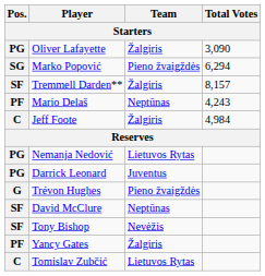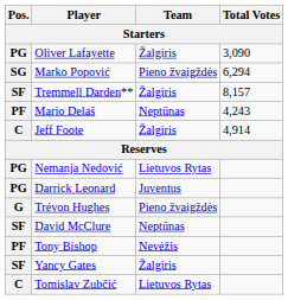 <table class="wikitable">
 <tr>
 <th>Pos.</th>
 <th>Player</th>
 <th>Team</th>
 <th>Total Votes</th>
 </tr>
 <tr>
 <th colspan="4">Starters</th>
 </tr>
 <tr>
 <th>PG</th>
 <td> <a href='#'>Oliver Lafayette</a></td>
 <td><a href='#'>Žalgiris</a></td>
 <td>3,090</td>
 </tr>
 <tr>
 <th>SG</th>
 <td> <a href='#'>Marko Popović</a></td>
 <td><a href='#'>Pieno žvaigždės</a></td>
 <td>6,294</td>
 </tr>
 <tr>
 <th>SF</th>
 <td> <a href='#'>Tremmell Darden</a>**</td>
 <td><a href='#'>Žalgiris</a></td>
 <td>8,157</td>
 </tr>
 <tr>
 <th>PF</th>
 <td> <a href='#'>Mario Delaš</a></td>
 <td><a href='#'>Neptūnas</a></td>
 <td>4,243</td>
 </tr>
 <tr>
 <th>C</th>
 <td> <a href='#'>Jeff Foote</a></td>
 <td><a href='#'>Žalgiris</a></td>
-<td>4,984</td>
+<td>4,914</td>
 </tr>
 <tr>
 <th colspan="4">Reserves</th>
 </tr>
 <tr>
 <th>PG</th>
 <td> <a href='#'>Nemanja Nedović</a></td>
 <td><a href='#'>Lietuvos Rytas</a></td>
 <td></td>
 </tr>
 <tr>
 <th>PG</th>
 <td> <a href='#'>Darrick Leonard</a></td>
 <td><a href='#'>Juventus</a></td>
 <td></td>
 </tr>
 <tr>
 <th>G</th>
 <td> <a href='#'>Trévon Hughes</a></td>
 <td><a href='#'>Pieno žvaigždės</a></td>
 <td></td>
 </tr>
 <tr>
 <th>SF</th>
 <td> <a href='#'>David McClure</a></td>
 <td><a href='#'>Neptūnas</a></td>
 <td></td>
 </tr>
 <tr>
-<th>SF</th>
+<th>PF</th>
 <td> <a href='#'>Tony Bishop</a></td>
 <td><a href='#'>Nevėžis</a></td>
 <td></td>
 </tr>
 <tr>
-<th>PF</th>
+<th>SF</th>
 <td> <a href='#'>Yancy Gates</a></td>
 <td><a href='#'>Žalgiris</a></td>
 <td></td>
 </tr>
 <tr>
 <th>C</th>
 <td> <a href='#'>Tomislav Zubčić</a></td>
 <td><a href='#'>Lietuvos Rytas</a></td>
 <td></td>
 </tr>
 </table>
